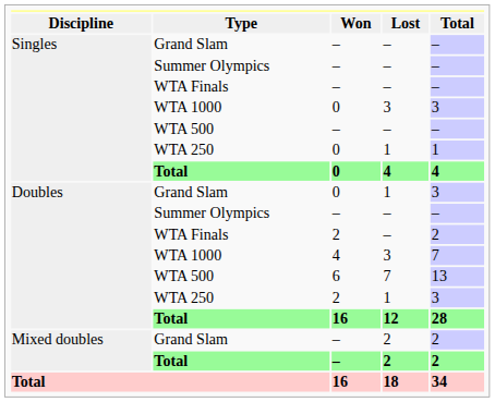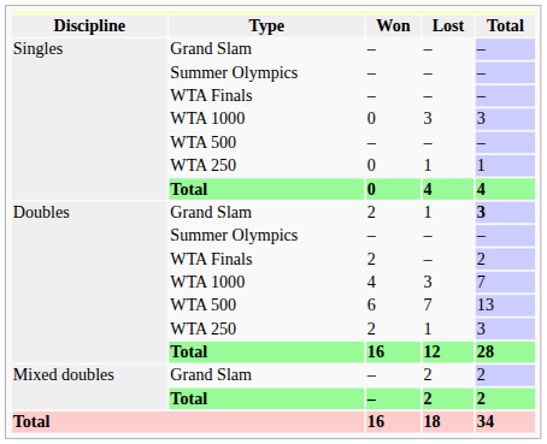 <table class="infobox vcard vevent" width=40%>
 <tr bgcolor=FFFF99>
 <th colspan=6></th>
 </tr>
 <tr style=background:#efefef;font-weight:bold>
 <th>Discipline</th>
 <th>Type</th>
 <th>Won</th>
 <th>Lost</th>
 <th>Total</th>
 </tr>
 <tr>
 <td rowspan="7" bgcolor=efefef>Singles</td>
 <td>Grand Slam</td>
 <td>–</td>
 <td>–</td>
 <td bgcolor="CCCCFF">–</td>
 </tr>
 <tr>
 <td>Summer Olympics</td>
 <td>–</td>
 <td>–</td>
 <td bgcolor="CCCCFF">–</td>
 </tr>
 <tr>
 <td>WTA Finals</td>
 <td>–</td>
 <td>–</td>
 <td bgcolor="CCCCFF">–</td>
 </tr>
 <tr>
 <td>WTA 1000</td>
 <td>0</td>
 <td>3</td>
 <td bgcolor="CCCCFF">3</td>
 </tr>
 <tr>
 <td>WTA 500</td>
 <td>–</td>
 <td>–</td>
 <td bgcolor="CCCCFF">–</td>
 </tr>
 <tr>
 <td>WTA 250</td>
 <td>0</td>
 <td>1</td>
 <td bgcolor="CCCCFF">1</td>
 </tr>
 <tr style=background:#98FB98;font-weight:bold>
 <td>Total</td>
 <td>0</td>
 <td>4</td>
 <td>4</td>
 </tr>
 <tr>
 <td rowspan="7" bgcolor=efefef>Doubles</td>
 <td>Grand Slam</td>
-<td>0</td>
+<td>2</td>
 <td>1</td>
-<td bgcolor="CCCCFF">3</td>
+<td bgcolor="CCCCFF"><strong>3</strong></td>
 </tr>
 <tr>
 <td>Summer Olympics</td>
 <td>–</td>
 <td>–</td>
 <td bgcolor="CCCCFF">–</td>
 </tr>
 <tr>
 <td>WTA Finals</td>
 <td>2</td>
 <td>–</td>
 <td bgcolor="CCCCFF">2</td>
 </tr>
 <tr>
 <td>WTA 1000</td>
 <td>4</td>
 <td>3</td>
 <td bgcolor="CCCCFF">7</td>
 </tr>
 <tr>
 <td>WTA 500</td>
 <td>6</td>
 <td>7</td>
 <td bgcolor="CCCCFF">13</td>
 </tr>
 <tr>
 <td>WTA 250</td>
 <td>2</td>
 <td>1</td>
 <td bgcolor="CCCCFF">3</td>
 </tr>
 <tr style=background:#98FB98;font-weight:bold>
 <td>Total</td>
 <td>16</td>
 <td>12</td>
 <td>28</td>
 </tr>
 <tr>
 <td rowspan="2" bgcolor=efefef>Mixed doubles</td>
 <td>Grand Slam</td>
 <td>–</td>
 <td>2</td>
 <td bgcolor="CCCCFF">2</td>
 </tr>
 <tr style=background:#98FB98;font-weight:bold>
 <td>Total</td>
 <td>–</td>
 <td>2</td>
 <td>2</td>
 </tr>
 <tr style=background:#FCC;font-weight:bold>
 <td colspan="2">Total</td>
 <td>16</td>
 <td>18</td>
 <td>34</td>
 </tr>
 </table>
